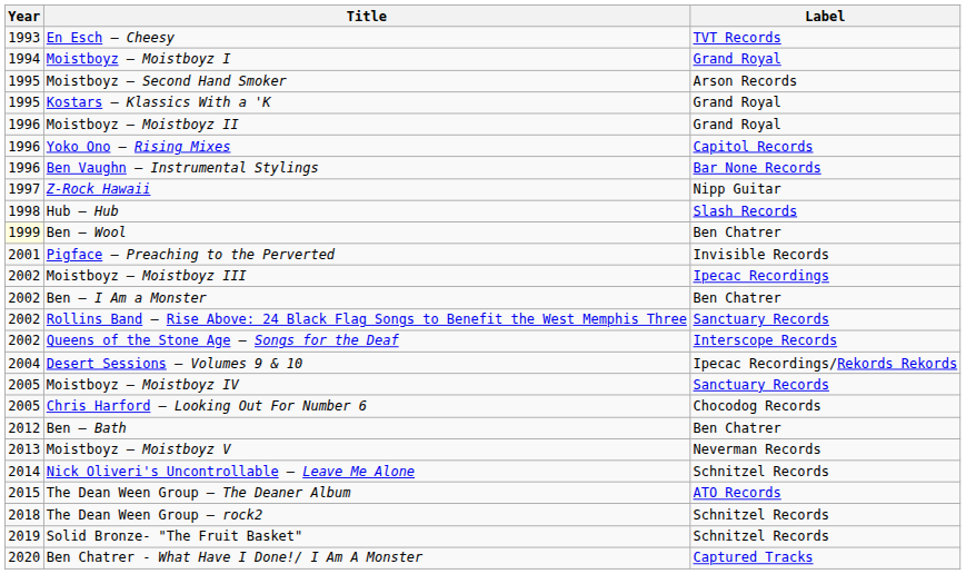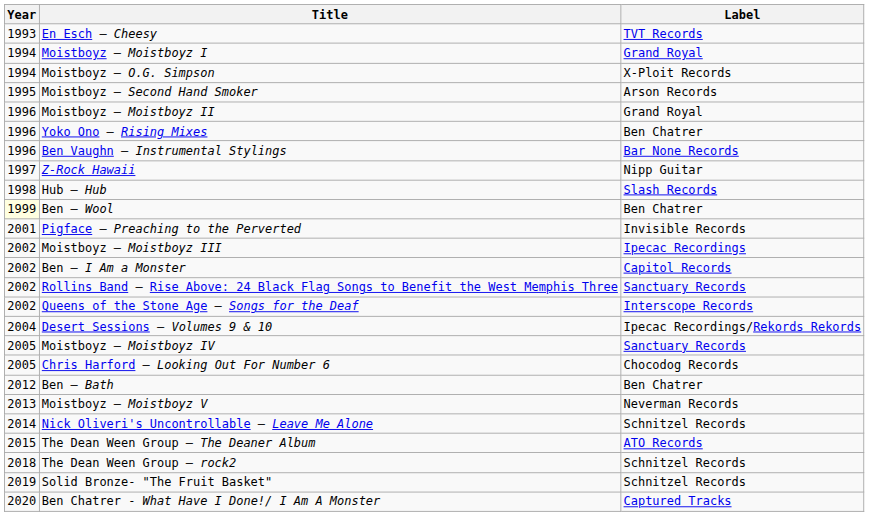 <table class="wikitable">
 <tr>
 <th>Year</th>
 <th>Title</th>
 <th>Label</th>
 </tr>
 <tr>
 <td>1993</td>
 <td><a href='#'>En Esch</a> – <em>Cheesy</em></td>
 <td><a href='#'>TVT Records</a></td>
 </tr>
 <tr>
 <td>1994</td>
 <td><a href='#'>Moistboyz</a> – <em>Moistboyz I</em></td>
 <td><a href='#'>Grand Royal</a></td>
 </tr>
 <tr>
+<td>1994</td>
+<td>Moistboyz – <em>O.G. Simpson</em></td>
+<td>X-Ploit Records</td>
+</tr>
+<tr>
 <td>1995</td>
 <td>Moistboyz – <em>Second Hand Smoker</em></td>
 <td>Arson Records</td>
-</tr>
-<tr>
-<td>1995</td>
-<td><a href='#'>Kostars</a> – <em>Klassics With a 'K</em></td>
-<td>Grand Royal</td>
 </tr>
 <tr>
 <td>1996</td>
 <td>Moistboyz – <em>Moistboyz II</em></td>
 <td>Grand Royal</td>
 </tr>
 <tr>
 <td>1996</td>
 <td><a href='#'>Yoko Ono</a> – <em><a href='#'>Rising Mixes</a></em></td>
-<td><a href='#'>Capitol Records</a></td>
+<td>Ben Chatrer</td>
 </tr>
 <tr>
 <td>1996</td>
 <td><a href='#'>Ben Vaughn</a> – <em>Instrumental Stylings</em></td>
 <td><a href='#'>Bar None Records</a></td>
 </tr>
 <tr>
 <td>1997</td>
 <td><em><a href='#'>Z-Rock Hawaii</a></em></td>
 <td>Nipp Guitar</td>
 </tr>
 <tr>
 <td>1998</td>
 <td>Hub – <em>Hub</em></td>
 <td><a href='#'>Slash Records</a></td>
 </tr>
 <tr>
 <td style="background: lightyellow;">1999</td>
 <td>Ben – <em>Wool</em></td>
 <td>Ben Chatrer</td>
 </tr>
 <tr>
 <td>2001</td>
 <td><a href='#'>Pigface</a> – <em>Preaching to the Perverted</em></td>
 <td>Invisible Records</td>
 </tr>
 <tr>
 <td>2002</td>
 <td>Moistboyz – <em>Moistboyz III</em></td>
 <td><a href='#'>Ipecac Recordings</a></td>
 </tr>
 <tr>
 <td>2002</td>
 <td>Ben – <em>I Am a Monster</em></td>
-<td>Ben Chatrer</td>
+<td><a href='#'>Capitol Records</a></td>
 </tr>
 <tr>
 <td>2002</td>
 <td><a href='#'>Rollins Band</a> – <a href='#'>Rise Above: 24 Black Flag Songs to Benefit the West Memphis Three</a></td>
 <td><a href='#'>Sanctuary Records</a></td>
 </tr>
 <tr>
 <td>2002</td>
 <td><a href='#'>Queens of the Stone Age</a> – <em><a href='#'>Songs for the Deaf</a></em></td>
 <td><a href='#'>Interscope Records</a></td>
 </tr>
 <tr>
 <td>2004</td>
 <td><a href='#'>Desert Sessions</a> – <em>Volumes 9 & 10</em></td>
 <td>Ipecac Recordings/<a href='#'>Rekords Rekords</a></td>
 </tr>
 <tr>
 <td>2005</td>
 <td>Moistboyz – <em>Moistboyz IV</em></td>
 <td><a href='#'>Sanctuary Records</a></td>
 </tr>
 <tr>
 <td>2005</td>
 <td><a href='#'>Chris Harford</a> – <em>Looking Out For Number 6</em></td>
 <td>Chocodog Records</td>
 </tr>
 <tr>
 <td>2012</td>
 <td>Ben – <em>Bath</em></td>
 <td>Ben Chatrer</td>
 </tr>
 <tr>
 <td>2013</td>
 <td>Moistboyz – <em>Moistboyz V</em></td>
 <td>Neverman Records</td>
 </tr>
 <tr>
 <td>2014</td>
 <td><a href='#'>Nick Oliveri's Uncontrollable</a> – <em><a href='#'>Leave Me Alone</a></em></td>
 <td>Schnitzel Records</td>
 </tr>
 <tr>
 <td>2015</td>
 <td>The Dean Ween Group – <em>The Deaner Album</em></td>
 <td><a href='#'>ATO Records</a></td>
 </tr>
 <tr>
 <td>2018</td>
 <td>The Dean Ween Group – <em>rock2</em></td>
 <td>Schnitzel Records</td>
 </tr>
 <tr>
 <td>2019</td>
 <td>Solid Bronze- "The Fruit Basket"</td>
 <td>Schnitzel Records </td>
 </tr>
 <tr>
 <td>2020</td>
 <td>Ben Chatrer - <em>What Have I Done!/ I Am A Monster</em></td>
 <td><a href='#'>Captured Tracks</a></td>
 </tr>
 </table>
